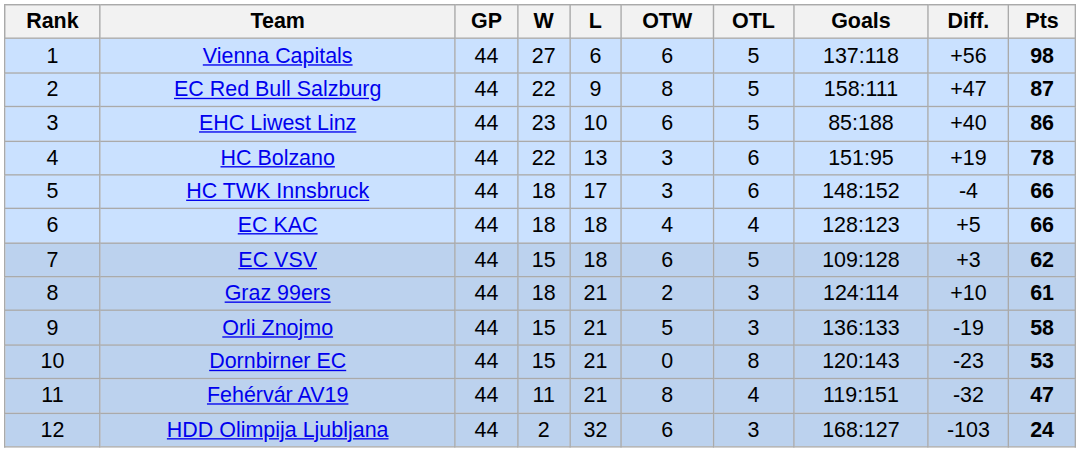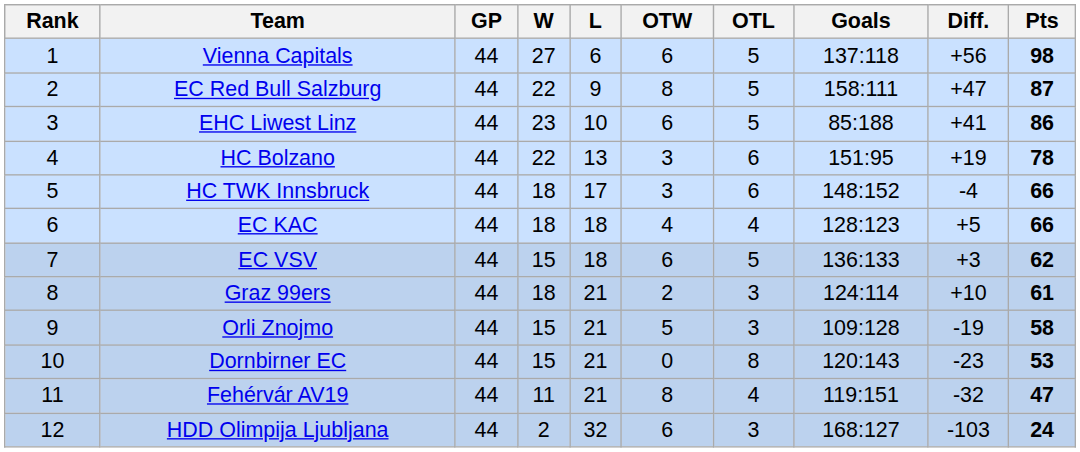 <table class="wikitable" width="800px" style="text-align: center;">
 <tr style="background-color:#c0c0c0;">
 <th>Rank</th>
 <th>Team</th>
 <th>GP</th>
 <th>W</th>
 <th>L</th>
 <th>OTW</th>
 <th>OTL</th>
 <th>Goals</th>
 <th>Diff.</th>
 <th>Pts</th>
 </tr>
 <tr bgcolor="#CAE1FF">
 <td>1</td>
 <td><a href='#'>Vienna Capitals</a></td>
 <td>44</td>
 <td>27</td>
 <td>6</td>
 <td>6</td>
 <td>5</td>
 <td>137:118</td>
 <td>+56</td>
 <td><strong>98</strong></td>
 </tr>
 <tr bgcolor="#CAE1FF">
 <td>2</td>
 <td><a href='#'>EC Red Bull Salzburg</a></td>
 <td>44</td>
 <td>22</td>
 <td>9</td>
 <td>8</td>
 <td>5</td>
 <td>158:111</td>
 <td>+47</td>
 <td><strong>87</strong></td>
 </tr>
 <tr bgcolor="#CAE1FF">
 <td>3</td>
 <td><a href='#'>EHC Liwest Linz</a></td>
 <td>44</td>
 <td>23</td>
 <td>10</td>
 <td>6</td>
 <td>5</td>
 <td>85:188</td>
-<td>+40</td>
+<td>+41</td>
 <td><strong>86</strong></td>
 </tr>
 <tr bgcolor="#CAE1FF">
 <td>4</td>
 <td><a href='#'>HC Bolzano</a></td>
 <td>44</td>
 <td>22</td>
 <td>13</td>
 <td>3</td>
 <td>6</td>
 <td>151:95</td>
 <td>+19</td>
 <td><strong>78</strong></td>
 </tr>
 <tr bgcolor="#CAE1FF">
 <td>5</td>
 <td><a href='#'>HC TWK Innsbruck</a></td>
 <td>44</td>
 <td>18</td>
 <td>17</td>
 <td>3</td>
 <td>6</td>
 <td>148:152</td>
 <td>-4</td>
 <td><strong>66</strong></td>
 </tr>
 <tr bgcolor="#CAE1FF">
 <td>6</td>
 <td><a href='#'>EC KAC</a></td>
 <td>44</td>
 <td>18</td>
 <td>18</td>
 <td>4</td>
 <td>4</td>
 <td>128:123</td>
 <td>+5</td>
 <td><strong>66</strong></td>
 </tr>
 <tr bgcolor="#BCD2EE">
 <td>7</td>
 <td><a href='#'>EC VSV</a></td>
 <td>44</td>
 <td>15</td>
 <td>18</td>
 <td>6</td>
 <td>5</td>
-<td>109:128</td>
+<td>136:133</td>
 <td>+3</td>
 <td><strong>62</strong></td>
 </tr>
 <tr bgcolor="#BCD2EE">
 <td>8</td>
 <td><a href='#'>Graz 99ers</a></td>
 <td>44</td>
 <td>18</td>
 <td>21</td>
 <td>2</td>
 <td>3</td>
 <td>124:114</td>
 <td>+10</td>
 <td><strong>61</strong></td>
 </tr>
 <tr bgcolor="#BCD2EE">
 <td>9</td>
 <td><a href='#'>Orli Znojmo</a></td>
 <td>44</td>
 <td>15</td>
 <td>21</td>
 <td>5</td>
 <td>3</td>
-<td>136:133</td>
+<td>109:128</td>
 <td>-19</td>
 <td><strong>58</strong></td>
 </tr>
 <tr bgcolor="#BCD2EE">
 <td>10</td>
 <td><a href='#'>Dornbirner EC</a></td>
 <td>44</td>
 <td>15</td>
 <td>21</td>
 <td>0</td>
 <td>8</td>
 <td>120:143</td>
 <td>-23</td>
 <td><strong>53</strong></td>
 </tr>
 <tr bgcolor="#BCD2EE">
 <td>11</td>
 <td><a href='#'>Fehérvár AV19</a></td>
 <td>44</td>
 <td>11</td>
 <td>21</td>
 <td>8</td>
 <td>4</td>
 <td>119:151</td>
 <td>-32</td>
 <td><strong>47</strong></td>
 </tr>
 <tr bgcolor="#BCD2EE">
 <td>12</td>
 <td><a href='#'>HDD Olimpija Ljubljana</a></td>
 <td>44</td>
 <td>2</td>
 <td>32</td>
 <td>6</td>
 <td>3</td>
 <td>168:127</td>
 <td>-103</td>
 <td><strong>24</strong></td>
 </tr>
 </table>
